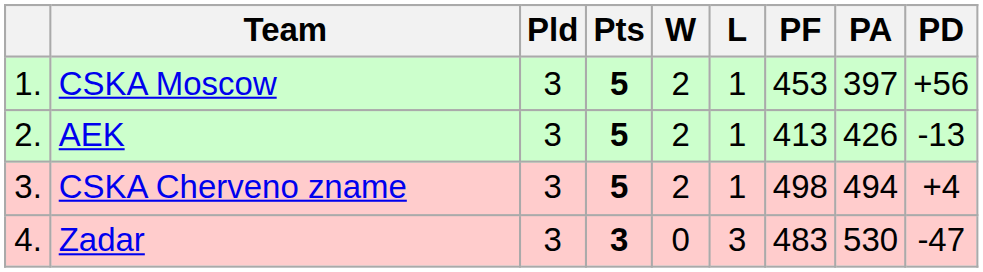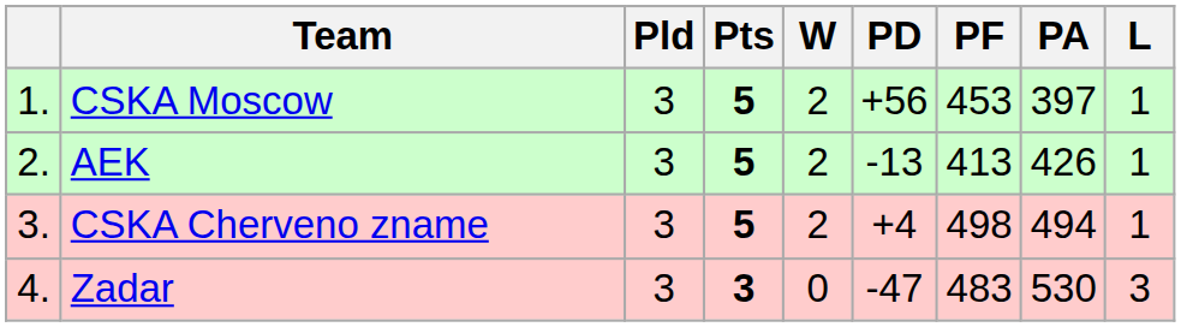 <table class="wikitable" style="text-align:center">
 <tr>
 <th width=15></th>
 <th width=220>Team</th>
 <th width=20>Pld</th>
 <th width=20>Pts</th>
 <th width=20>W</th>
-<th width=20>L</th>
+<th width=20>PD</th>
 <th width=20>PF</th>
 <th width=20>PA</th>
-<th width=20>PD</th>
+<th width=20>L</th>
 </tr>
 <tr style="background: #ccffcc;">
 <td>1.</td>
 <td align=left> <a href='#'>CSKA Moscow</a></td>
 <td>3</td>
 <td><strong>5</strong></td>
 <td>2</td>
-<td>1</td>
+<td>+56</td>
 <td>453</td>
 <td>397</td>
-<td>+56</td>
+<td>1</td>
 </tr>
 <tr style="background: #ccffcc;">
 <td>2.</td>
 <td align=left> <a href='#'>AEK</a></td>
 <td>3</td>
 <td><strong>5</strong></td>
 <td>2</td>
-<td>1</td>
+<td>-13</td>
 <td>413</td>
 <td>426</td>
-<td>-13</td>
+<td>1</td>
 </tr>
 <tr style="background: #ffcccc;">
 <td>3.</td>
 <td align=left> <a href='#'>CSKA Cherveno zname</a></td>
 <td>3</td>
 <td><strong>5</strong></td>
 <td>2</td>
-<td>1</td>
+<td>+4</td>
 <td>498</td>
 <td>494</td>
-<td>+4</td>
+<td>1</td>
 </tr>
 <tr style="background: #ffcccc;">
 <td>4.</td>
 <td align=left> <a href='#'>Zadar</a></td>
 <td>3</td>
 <td><strong>3</strong></td>
 <td>0</td>
-<td>3</td>
+<td>-47</td>
 <td>483</td>
 <td>530</td>
-<td>-47</td>
+<td>3</td>
 </tr>
 </table>
